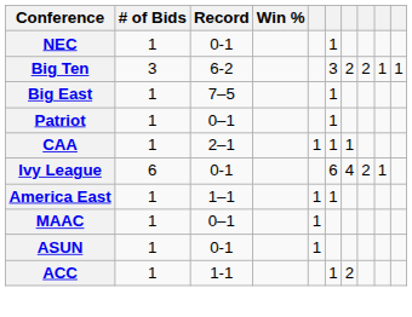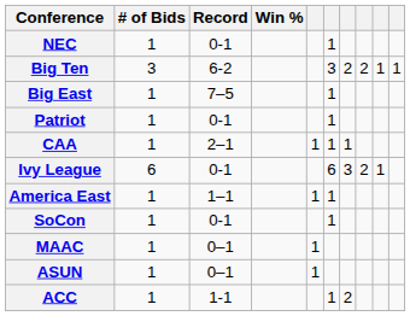 <table class="wikitable sortable plainrowheaders" style="text-align:center">
 <tr>
 <th scope="col">Conference</th>
 <th scope="col"># of Bids</th>
 <th scope="col">Record</th>
 <th scope="col">Win %</th>
 <th scope="col"></th>
 <th scope="col"></th>
 <th scope="col"></th>
 <th scope="col"></th>
 <th scope="col"></th>
 <th scope="col"></th>
 </tr>
 <tr>
 <th scope="row"><a href='#'>NEC</a></th>
 <td>1</td>
 <td>0-1</td>
 <td></td>
 <td></td>
 <td>1</td>
 <td></td>
 <td></td>
 <td></td>
 <td></td>
 </tr>
 <tr>
 <th scope="row"><a href='#'>Big Ten</a></th>
 <td>3</td>
 <td>6-2</td>
 <td></td>
 <td></td>
 <td>3</td>
 <td>2</td>
 <td>2</td>
 <td>1</td>
 <td>1</td>
 </tr>
 <tr>
 <th scope="row"><a href='#'>Big East</a></th>
 <td>1</td>
 <td>7–5</td>
 <td></td>
 <td></td>
 <td>1</td>
 <td></td>
 <td></td>
 <td></td>
 <td></td>
 </tr>
 <tr>
 <th scope="row"><a href='#'>Patriot</a></th>
 <td>1</td>
-<td>0–1</td>
+<td>0-1</td>
 <td></td>
 <td></td>
 <td>1</td>
 <td></td>
 <td></td>
 <td></td>
 <td></td>
 </tr>
 <tr>
 <th scope="row"><a href='#'>CAA</a></th>
 <td>1</td>
 <td>2–1</td>
 <td></td>
 <td>1</td>
 <td>1</td>
 <td>1</td>
 <td></td>
 <td></td>
 <td></td>
 </tr>
 <tr>
 <th scope="row"><a href='#'>Ivy League</a></th>
 <td>6</td>
 <td>0-1</td>
 <td></td>
 <td></td>
 <td>6</td>
-<td>4</td>
+<td>3</td>
 <td>2</td>
 <td>1</td>
 <td></td>
 </tr>
 <tr>
 <th scope="row"><a href='#'>America East</a></th>
 <td>1</td>
 <td>1–1</td>
 <td></td>
 <td>1</td>
+<td>1</td>
+<td></td>
+<td></td>
+<td></td>
+<td></td>
+</tr>
+<tr>
+<th scope="row"><a href='#'>SoCon</a></th>
+<td>1</td>
+<td>0-1</td>
+<td></td>
+<td></td>
 <td>1</td>
 <td></td>
 <td></td>
 <td></td>
 <td></td>
 </tr>
 <tr>
 <th scope="row"><a href='#'>MAAC</a></th>
 <td>1</td>
 <td>0–1</td>
 <td></td>
 <td>1</td>
 <td></td>
 <td></td>
 <td></td>
 <td></td>
 <td></td>
 </tr>
 <tr>
 <th scope="row"><a href='#'>ASUN</a></th>
 <td>1</td>
-<td>0-1</td>
+<td>0–1</td>
 <td></td>
 <td>1</td>
 <td></td>
 <td></td>
 <td></td>
 <td></td>
 <td></td>
 </tr>
 <tr>
 <th scope="row"><a href='#'>ACC</a></th>
 <td>1</td>
 <td>1-1</td>
 <td></td>
 <td></td>
 <td>1</td>
 <td>2</td>
 <td></td>
 <td></td>
 <td></td>
 </tr>
 </table>
